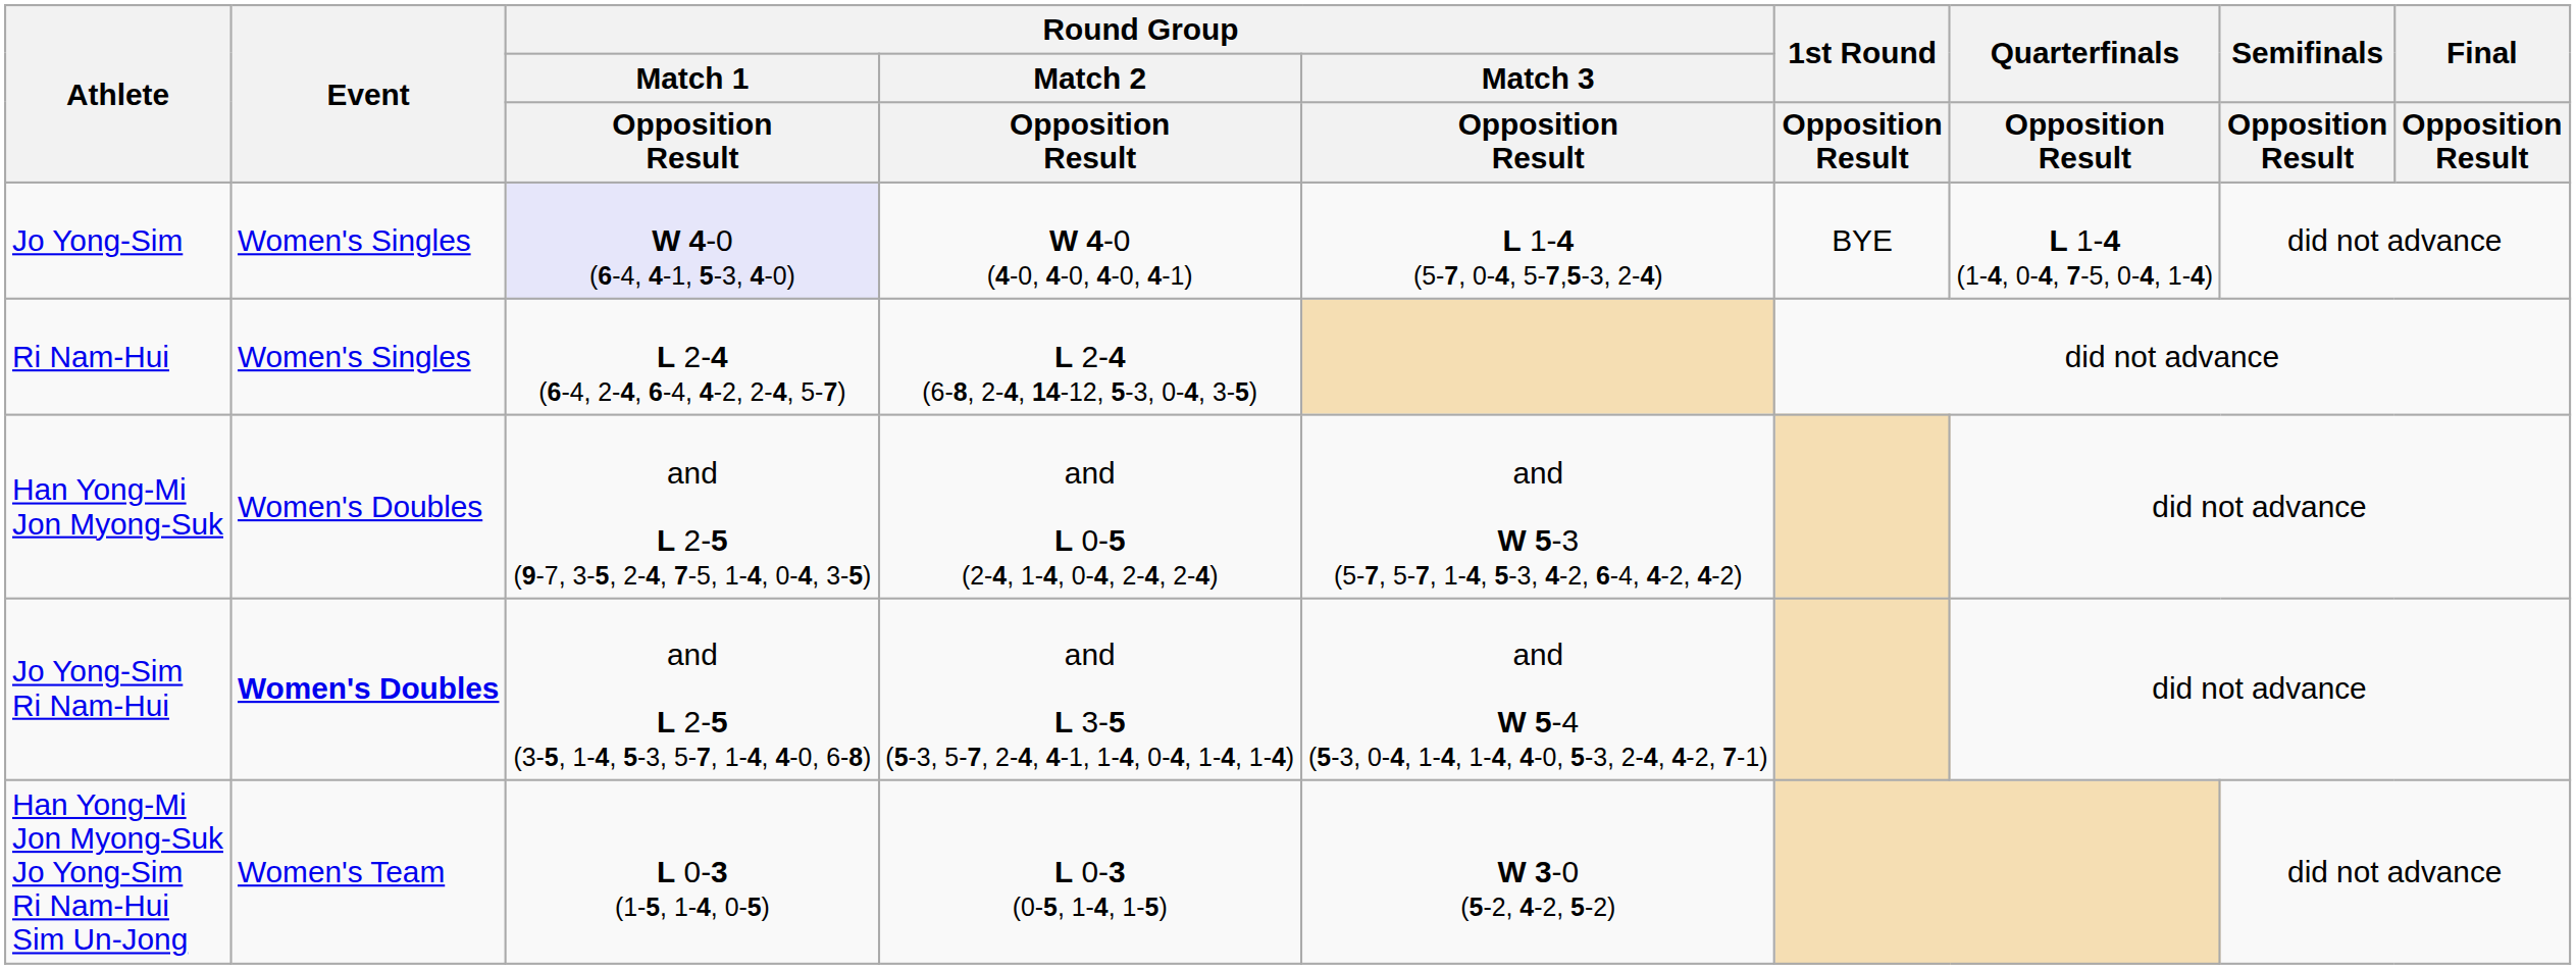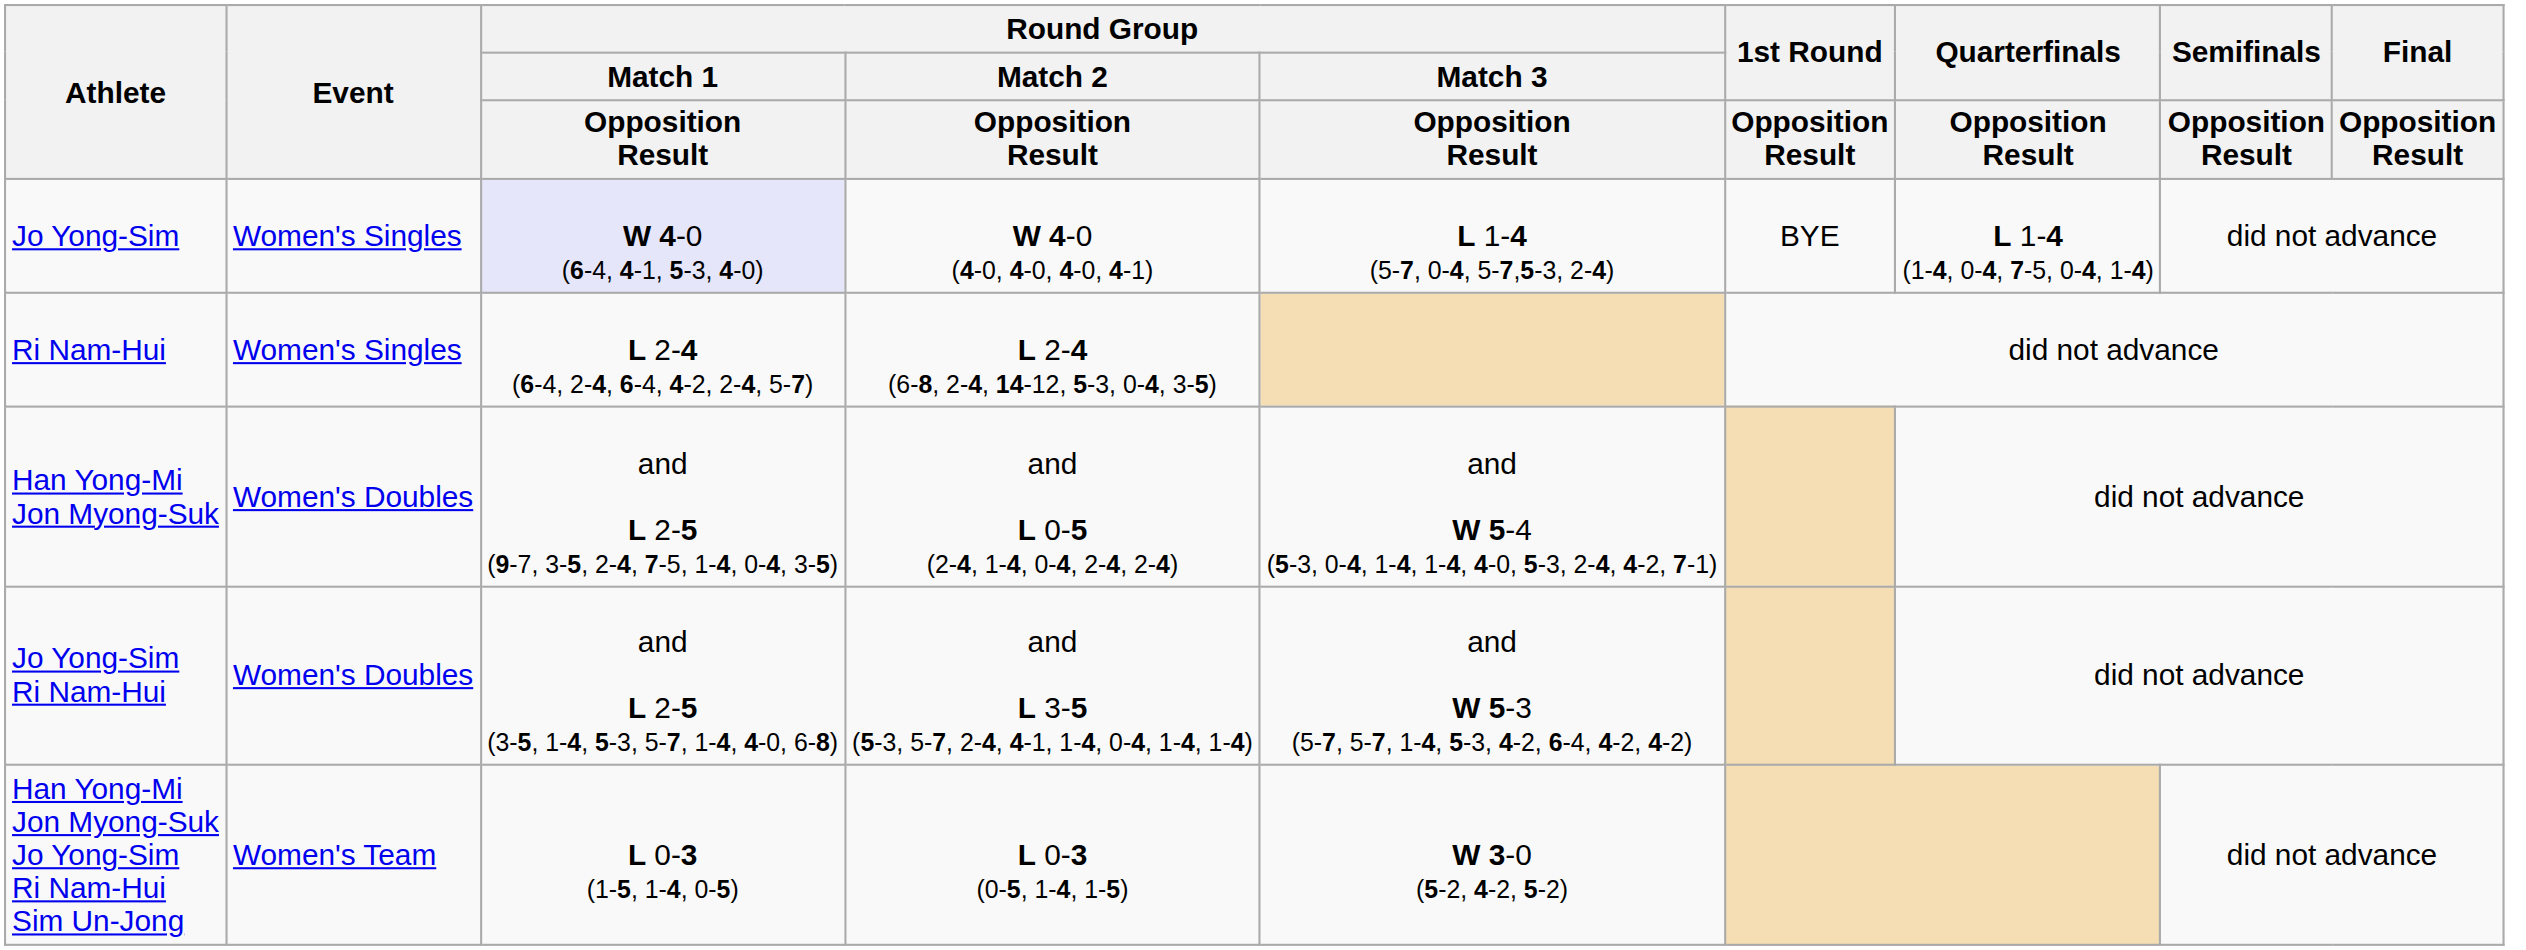 <table class="wikitable" border="1" style="font-size:90%">
 <tr>
 <th rowspan=3>Athlete</th>
 <th rowspan=3>Event</th>
 <th colspan=3>Round Group</th>
 <th rowspan=2>1st Round</th>
 <th rowspan=2>Quarterfinals</th>
 <th rowspan=2>Semifinals</th>
 <th rowspan=2>Final</th>
 </tr>
 <tr>
 <th>Match 1</th>
 <th>Match 2</th>
 <th>Match 3</th>
 </tr>
 <tr>
 <th>Opposition<br>Result</th>
 <th>Opposition<br>Result</th>
 <th>Opposition<br>Result</th>
 <th>Opposition<br>Result</th>
 <th>Opposition<br>Result</th>
 <th>Opposition<br>Result</th>
 <th>Opposition<br>Result</th>
 </tr>
 <tr>
 <td><a href='#'>Jo Yong-Sim</a></td>
 <td><a href='#'>Women's Singles</a></td>
 <td align=center style="background: lavender;"><br><strong>W</strong> <strong>4</strong>-0<br><small>(<strong>6</strong>-4, <strong>4</strong>-1, <strong>5</strong>-3, <strong>4</strong>-0)</small></td>
 <td align=center><br><strong>W</strong> <strong>4</strong>-0<br><small>(<strong>4</strong>-0, <strong>4</strong>-0, <strong>4</strong>-0, <strong>4</strong>-1)</small></td>
 <td align=center><br><strong>L</strong> 1-<strong>4</strong><br><small>(5-<strong>7</strong>, 0-<strong>4</strong>, 5-<strong>7</strong>,<strong>5</strong>-3, 2-<strong>4</strong>)</small></td>
 <td align=center>BYE</td>
 <td align=center><br><strong>L</strong> 1-<strong>4</strong><br><small>(1-<strong>4</strong>, 0-<strong>4</strong>, <strong>7</strong>-5, 0-<strong>4</strong>, 1-<strong>4</strong>)</small></td>
 <td align=center colspan="7">did not advance</td>
 </tr>
 <tr>
 <td><a href='#'>Ri Nam-Hui</a></td>
 <td><a href='#'>Women's Singles</a></td>
 <td align=center><br><strong>L</strong> 2-<strong>4</strong><br><small>(<strong>6</strong>-4, 2-<strong>4</strong>, <strong>6</strong>-4, <strong>4</strong>-2, 2-<strong>4</strong>, 5-<strong>7</strong>)</small></td>
 <td align=center><br><strong>L</strong> 2-<strong>4</strong><br><small>(6-<strong>8</strong>, 2-<strong>4</strong>, <strong>14</strong>-12, <strong>5</strong>-3, 0-<strong>4</strong>, 3-<strong>5</strong>)</small></td>
 <td align=center bgcolor=wheat></td>
 <td align=center colspan="7">did not advance</td>
 </tr>
 <tr>
 <td><a href='#'>Han Yong-Mi</a><br><a href='#'>Jon Myong-Suk</a></td>
 <td><a href='#'>Women's Doubles</a></td>
 <td align=center><br>and<br><br><strong>L</strong> 2-<strong>5</strong><br><small>(<strong>9</strong>-7, 3-<strong>5</strong>, 2-<strong>4</strong>, <strong>7</strong>-5, 1-<strong>4</strong>, 0-<strong>4</strong>, 3-<strong>5</strong>)</small></td>
 <td align=center><br>and<br><br><strong>L</strong> 0-<strong>5</strong><br><small>(2-<strong>4</strong>, 1-<strong>4</strong>, 0-<strong>4</strong>, 2-<strong>4</strong>, 2-<strong>4</strong>)</small></td>
-<td align=center><br>and<br><br><strong>W</strong> <strong>5</strong>-3<br><small>(5-<strong>7</strong>, 5-<strong>7</strong>, 1-<strong>4</strong>, <strong>5</strong>-3, <strong>4</strong>-2, <strong>6</strong>-4, <strong>4</strong>-2, <strong>4</strong>-2)</small></td>
+<td align=center><br>and<br><br><strong>W</strong> <strong>5</strong>-4<br><small>(<strong>5</strong>-3, 0-<strong>4</strong>, 1-<strong>4</strong>, 1-<strong>4</strong>, <strong>4</strong>-0, <strong>5</strong>-3, 2-<strong>4</strong>, <strong>4</strong>-2, <strong>7</strong>-1)</small></td>
 <td align=center bgcolor=wheat></td>
 <td align=center colspan="7">did not advance</td>
 </tr>
 <tr>
 <td><a href='#'>Jo Yong-Sim</a><br><a href='#'>Ri Nam-Hui</a></td>
-<td><strong><a href='#'>Women's Doubles</a></strong></td>
+<td><a href='#'>Women's Doubles</a></td>
 <td align=center><br>and<br><br><strong>L</strong> 2-<strong>5</strong><br><small>(3-<strong>5</strong>, 1-<strong>4</strong>, <strong>5</strong>-3, 5-<strong>7</strong>, 1-<strong>4</strong>, <strong>4</strong>-0, 6-<strong>8</strong>)</small></td>
 <td align=center><br>and<br><br><strong>L</strong> 3-<strong>5</strong><br><small>(<strong>5</strong>-3, 5-<strong>7</strong>, 2-<strong>4</strong>, <strong>4</strong>-1, 1-<strong>4</strong>, 0-<strong>4</strong>, 1-<strong>4</strong>, 1-<strong>4</strong>)</small></td>
-<td align=center><br>and<br><br><strong>W</strong> <strong>5</strong>-4<br><small>(<strong>5</strong>-3, 0-<strong>4</strong>, 1-<strong>4</strong>, 1-<strong>4</strong>, <strong>4</strong>-0, <strong>5</strong>-3, 2-<strong>4</strong>, <strong>4</strong>-2, <strong>7</strong>-1)</small></td>
+<td align=center><br>and<br><br><strong>W</strong> <strong>5</strong>-3<br><small>(5-<strong>7</strong>, 5-<strong>7</strong>, 1-<strong>4</strong>, <strong>5</strong>-3, <strong>4</strong>-2, <strong>6</strong>-4, <strong>4</strong>-2, <strong>4</strong>-2)</small></td>
 <td align=center bgcolor=wheat></td>
 <td align=center colspan="7">did not advance</td>
 </tr>
 <tr>
 <td><a href='#'>Han Yong-Mi</a><br><a href='#'>Jon Myong-Suk</a><br><a href='#'>Jo Yong-Sim</a><br><a href='#'>Ri Nam-Hui</a><br><a href='#'>Sim Un-Jong</a></td>
 <td><a href='#'>Women's Team</a></td>
 <td align=center><br><strong>L</strong> 0-<strong>3</strong><br><small>(1-<strong>5</strong>, 1-<strong>4</strong>, 0-<strong>5</strong>)</small></td>
 <td align=center><br><strong>L</strong> 0-<strong>3</strong><br><small>(0-<strong>5</strong>, 1-<strong>4</strong>, 1-<strong>5</strong>)</small></td>
 <td align=center><br><strong>W</strong> <strong>3</strong>-0<br><small>(<strong>5</strong>-2, <strong>4</strong>-2, <strong>5</strong>-2)</small></td>
 <td align=center bgcolor=wheat colspan=2></td>
 <td align=center colspan="7">did not advance</td>
 </tr>
 </table>
